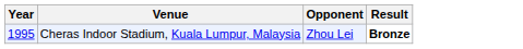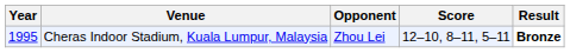 <table class="sortable wikitable" style="font-size: 90%;">
 <tr>
 <th>Year</th>
 <th>Venue</th>
 <th>Opponent</th>
+<th>Score</th>
 <th>Result</th>
 </tr>
 <tr style="background:#ECF2FF">
 <td align="center"><a href='#'>1995</a></td>
 <td align="left">Cheras Indoor Stadium, <a href='#'>Kuala Lumpur, Malaysia</a></td>
 <td align="left"> <a href='#'>Zhou Lei</a></td>
+<td align="left">12–10, 8–11, 5–11</td>
 <td style="text-align:left; background:white"> <strong>Bronze</strong></td>
 </tr>
 </table>
